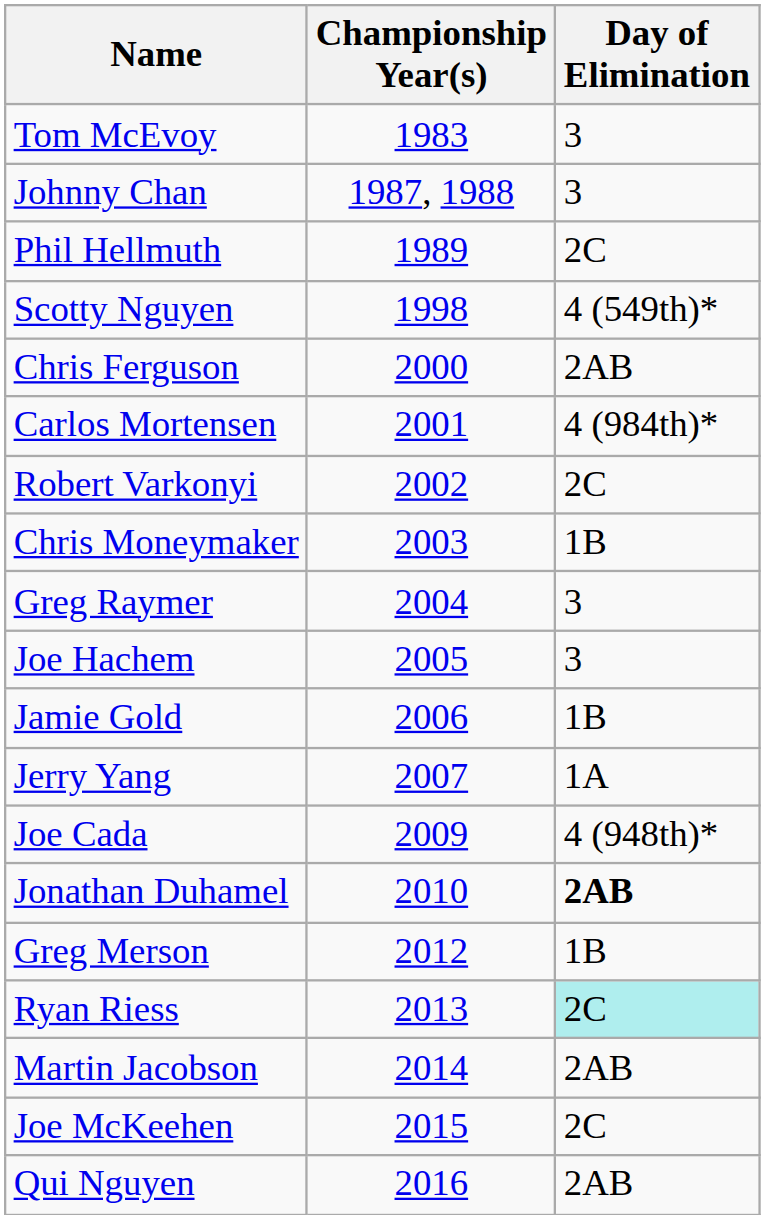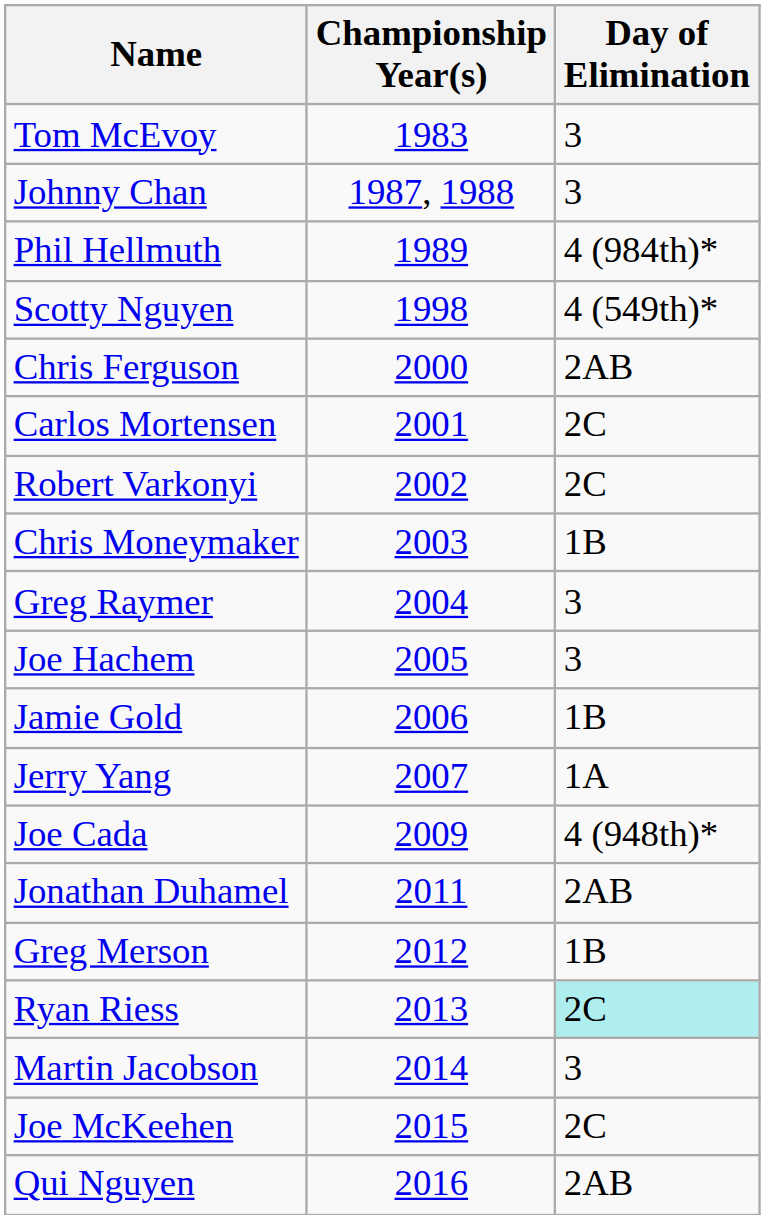 <table class="wikitable sortable">
 <tr>
 <th>Name</th>
 <th>Championship<br>Year(s)</th>
 <th>Day of<br>Elimination</th>
 </tr>
 <tr>
 <td><a href='#'>Tom McEvoy</a></td>
 <td align=center><a href='#'>1983</a></td>
 <td>3</td>
 </tr>
 <tr>
 <td><a href='#'>Johnny Chan</a></td>
 <td align=center><a href='#'>1987</a>, <a href='#'>1988</a></td>
 <td>3</td>
 </tr>
 <tr>
 <td><a href='#'>Phil Hellmuth</a></td>
 <td align=center><a href='#'>1989</a></td>
-<td>2C</td>
+<td>4 (984th)*</td>
 </tr>
 <tr>
 <td><a href='#'>Scotty Nguyen</a></td>
 <td align=center><a href='#'>1998</a></td>
 <td data-sort-value="6">4 (549th)*</td>
 </tr>
 <tr>
 <td><a href='#'>Chris Ferguson</a></td>
 <td align=center><a href='#'>2000</a></td>
 <td>2AB</td>
 </tr>
 <tr>
 <td><a href='#'>Carlos Mortensen</a></td>
 <td align=center><a href='#'>2001</a></td>
-<td>4 (984th)*</td>
+<td>2C</td>
 </tr>
 <tr>
 <td><a href='#'>Robert Varkonyi</a></td>
 <td align=center><a href='#'>2002</a></td>
 <td>2C</td>
 </tr>
 <tr>
 <td><a href='#'>Chris Moneymaker</a></td>
 <td align=center><a href='#'>2003</a></td>
 <td>1B</td>
 </tr>
 <tr>
 <td><a href='#'>Greg Raymer</a></td>
 <td align=center><a href='#'>2004</a></td>
 <td>3</td>
 </tr>
 <tr>
 <td><a href='#'>Joe Hachem</a></td>
 <td align=center><a href='#'>2005</a></td>
 <td>3</td>
 </tr>
 <tr>
 <td><a href='#'>Jamie Gold</a></td>
 <td align=center><a href='#'>2006</a></td>
 <td>1B</td>
 </tr>
 <tr>
 <td><a href='#'>Jerry Yang</a></td>
 <td align=center><a href='#'>2007</a></td>
 <td>1A</td>
 </tr>
 <tr>
 <td><a href='#'>Joe Cada</a></td>
 <td align=center><a href='#'>2009</a></td>
 <td data-sort-value="5">4 (948th)*</td>
 </tr>
 <tr>
 <td><a href='#'>Jonathan Duhamel</a></td>
-<td align=center><a href='#'>2010</a></td>
-<td><strong>2AB</strong></td>
+<td align=center><a href='#'>2011</a></td>
+<td>2AB</td>
 </tr>
 <tr>
 <td><a href='#'>Greg Merson</a></td>
 <td align=center><a href='#'>2012</a></td>
 <td>1B</td>
 </tr>
 <tr>
 <td><a href='#'>Ryan Riess</a></td>
 <td align=center><a href='#'>2013</a></td>
 <td style="background: paleturquoise;">2C</td>
 </tr>
 <tr>
 <td><a href='#'>Martin Jacobson</a></td>
 <td align=center><a href='#'>2014</a></td>
-<td>2AB</td>
+<td>3</td>
 </tr>
 <tr>
 <td><a href='#'>Joe McKeehen</a></td>
 <td align=center><a href='#'>2015</a></td>
 <td>2C</td>
 </tr>
 <tr>
 <td><a href='#'>Qui Nguyen</a></td>
 <td align=center><a href='#'>2016</a></td>
 <td>2AB</td>
 </tr>
 </table>
